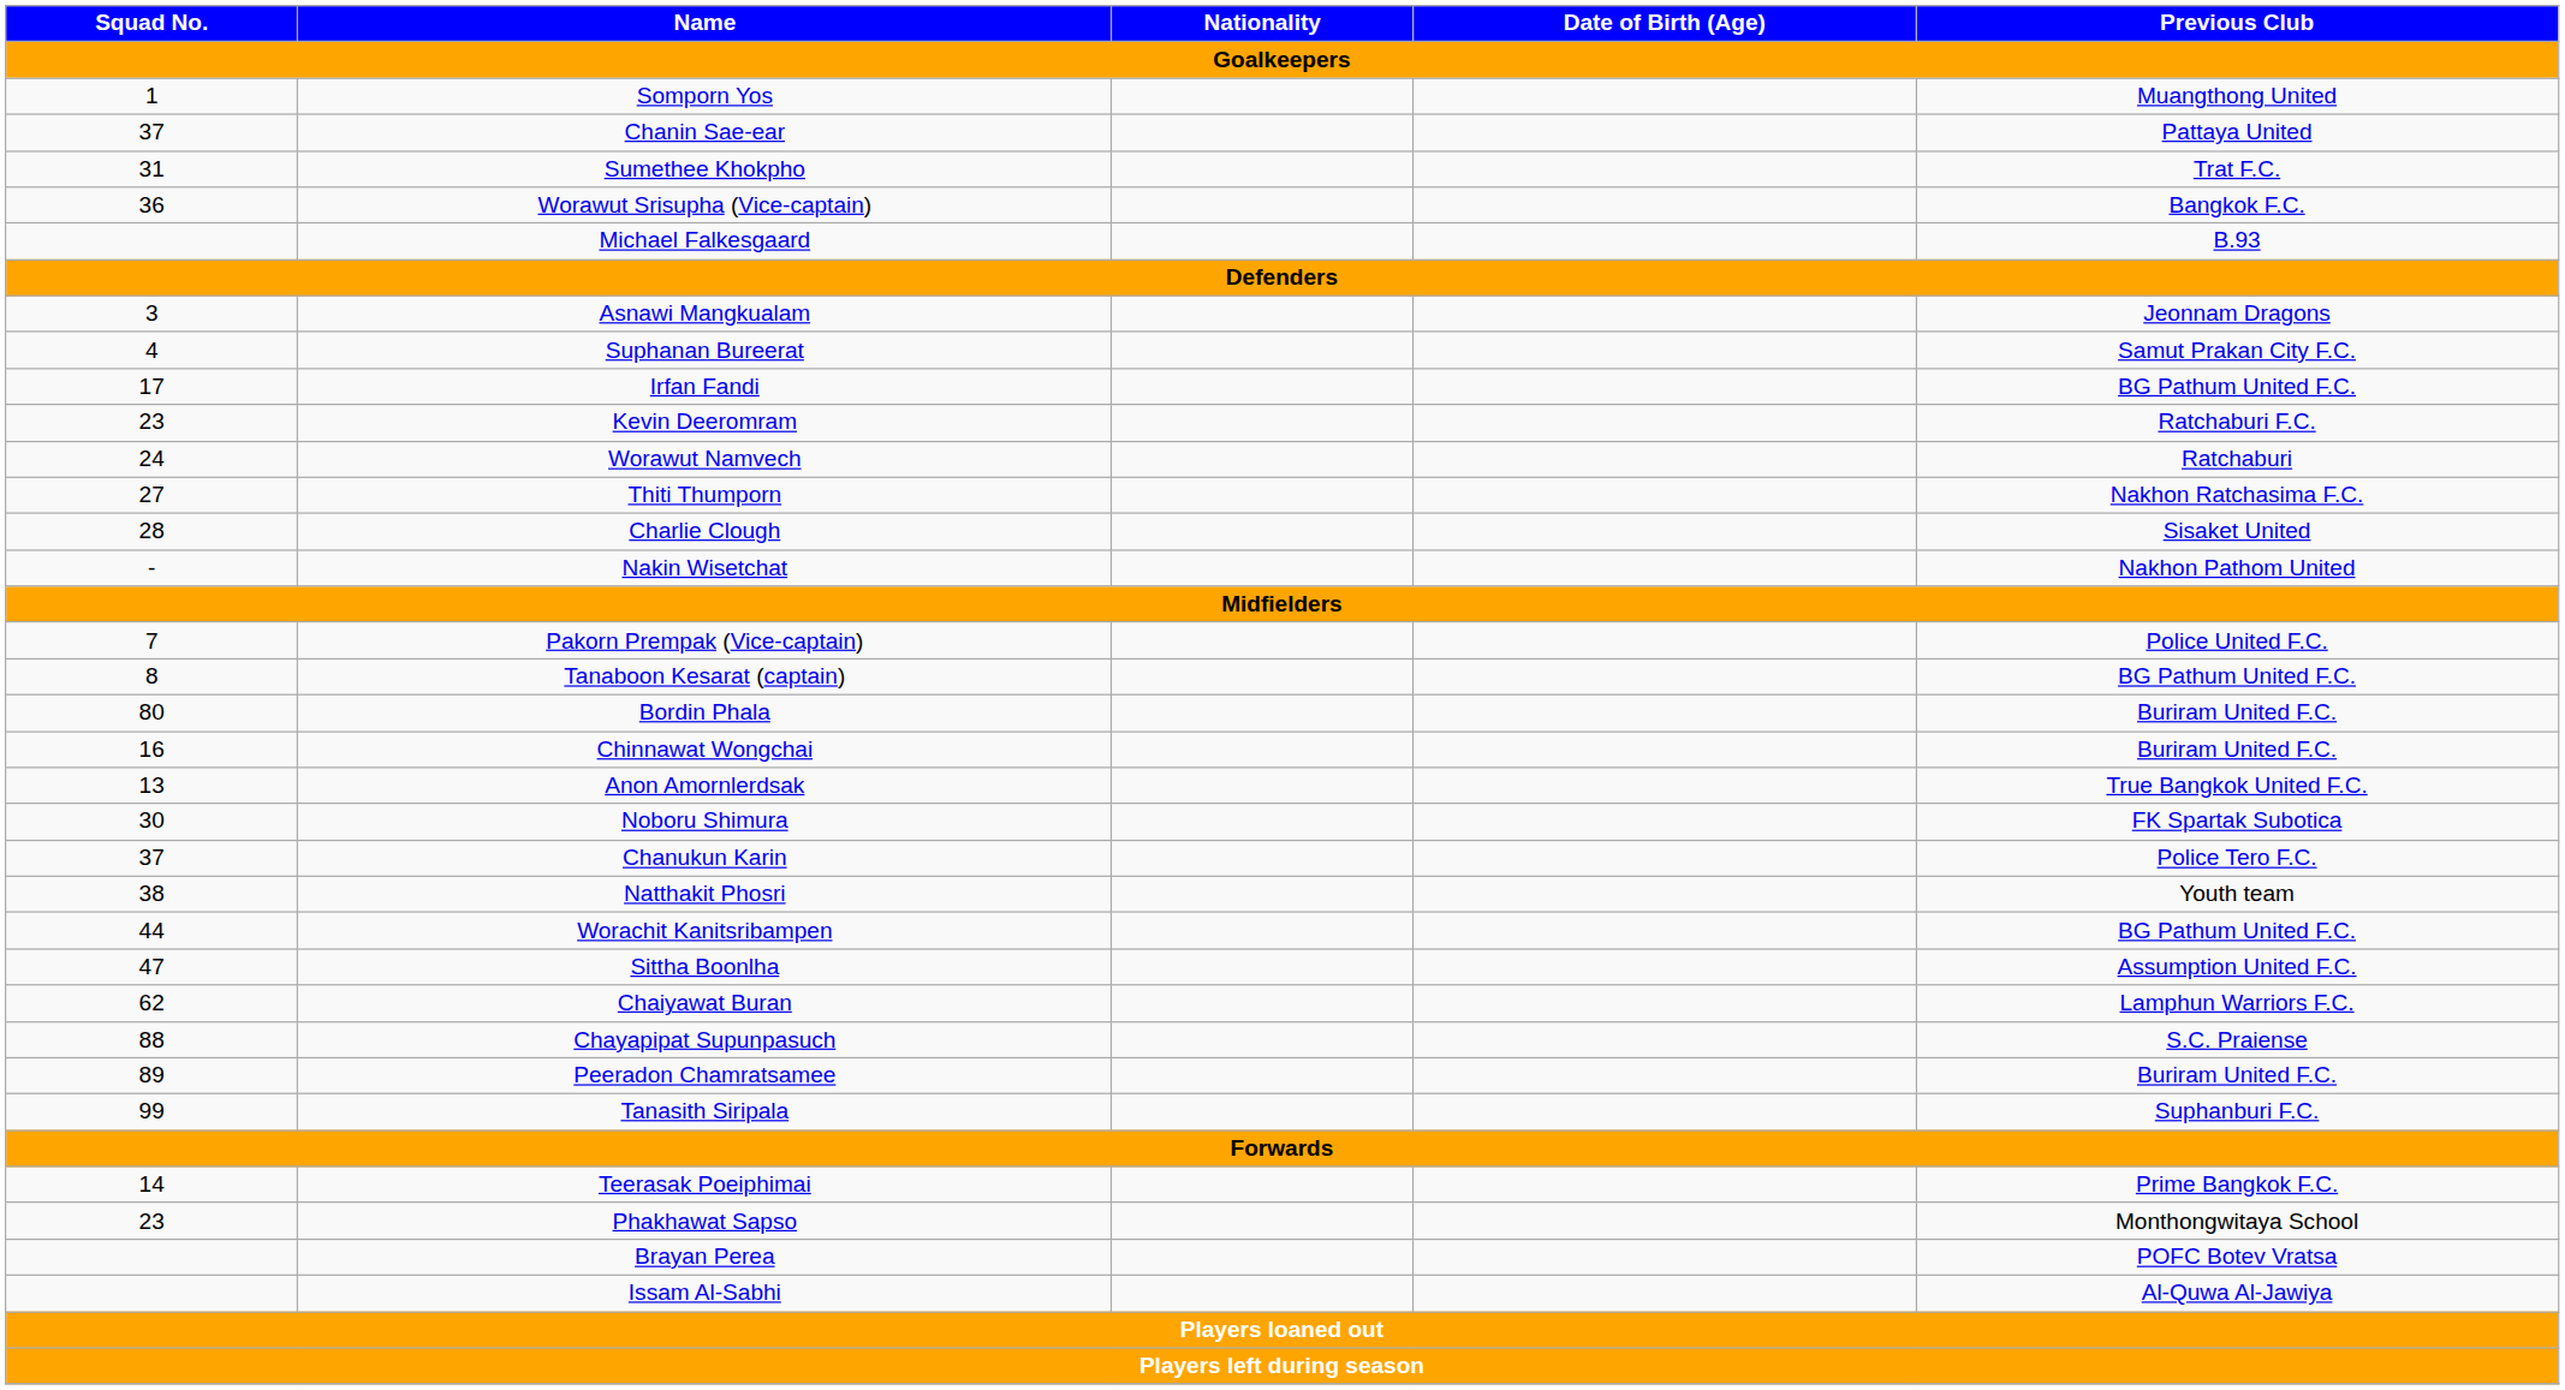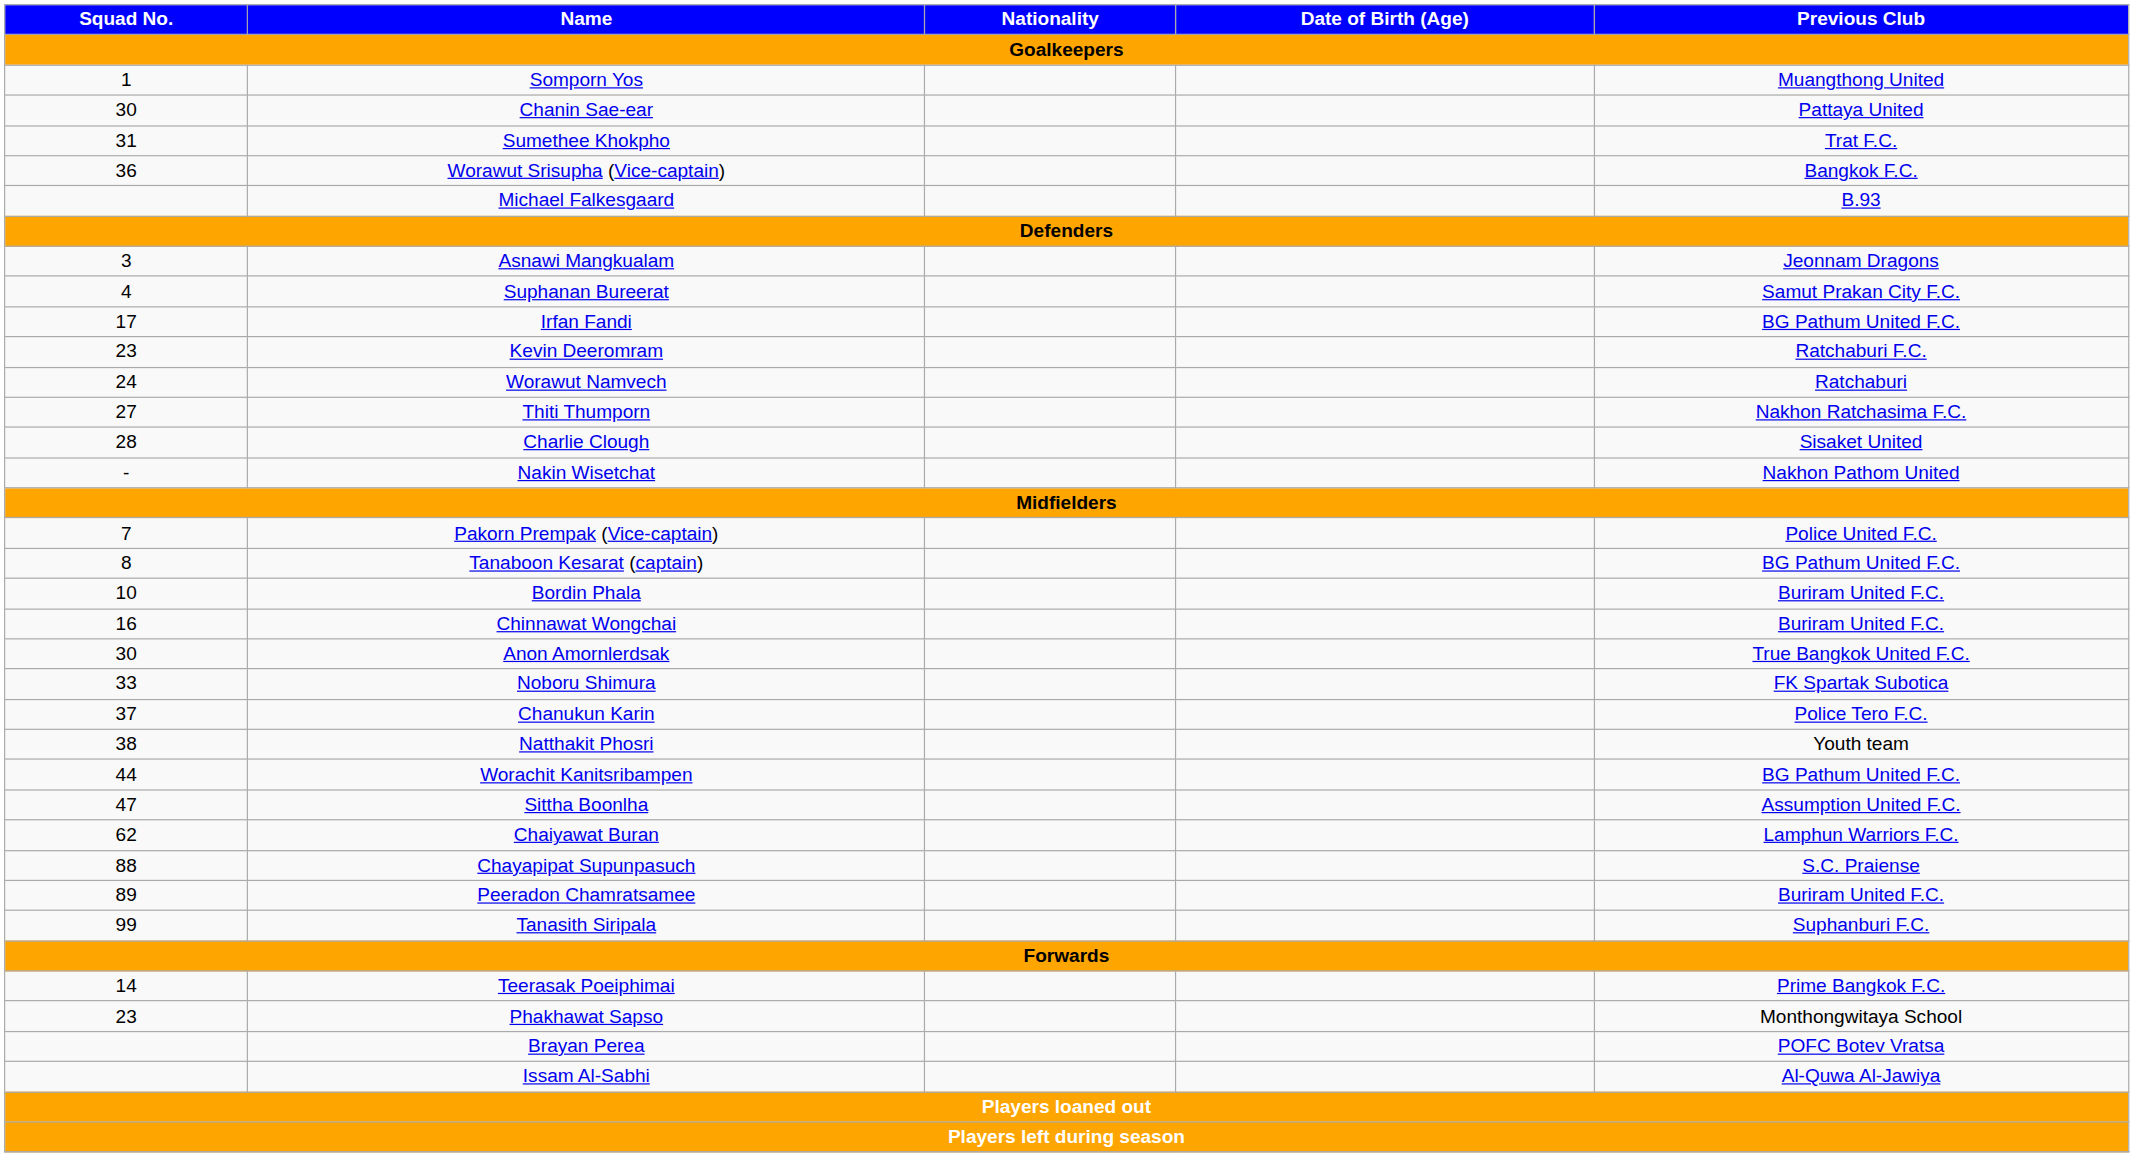 <table class="wikitable" style="text-align:center; font-size:100%; width:90%;">
 <tr>
 <th style="background:blue; color:white; text-align:center;">Squad No.</th>
 <th style="background:blue; color:white; text-align:center;">Name</th>
 <th style="background:blue; color:white; text-align:center;">Nationality</th>
 <th style="background:blue; color:white; text-align:center;">Date of Birth (Age)</th>
 <th style="background:blue; color:white; text-align:center;">Previous Club</th>
 </tr>
 <tr>
 <th colspan="8" style="background:orange; color:black; text-align:center">Goalkeepers</th>
 </tr>
 <tr>
 <td>1</td>
 <td><a href='#'>Somporn Yos</a></td>
 <td></td>
 <td></td>
 <td> <a href='#'>Muangthong United</a></td>
 </tr>
 <tr>
-<td>37</td>
+<td>30</td>
 <td><a href='#'>Chanin Sae-ear</a></td>
 <td></td>
 <td></td>
 <td> <a href='#'>Pattaya United</a></td>
 </tr>
 <tr>
 <td>31</td>
 <td><a href='#'>Sumethee Khokpho</a></td>
 <td></td>
 <td></td>
 <td> <a href='#'>Trat F.C.</a></td>
 </tr>
 <tr>
 <td>36</td>
 <td><a href='#'>Worawut Srisupha</a> (<a href='#'>Vice-captain</a>)</td>
 <td></td>
 <td></td>
 <td> <a href='#'>Bangkok F.C.</a></td>
 </tr>
 <tr>
 <td></td>
 <td><a href='#'>Michael Falkesgaard</a></td>
 <td></td>
 <td></td>
 <td> <a href='#'>B.93</a></td>
 </tr>
 <tr>
 <th colspan="8" style="background:orange; color:black; text-align:center">Defenders</th>
 </tr>
 <tr>
 <td>3</td>
 <td><a href='#'>Asnawi Mangkualam</a></td>
 <td></td>
 <td></td>
 <td> <a href='#'>Jeonnam Dragons</a></td>
 </tr>
 <tr>
 <td>4</td>
 <td><a href='#'>Suphanan Bureerat</a></td>
 <td></td>
 <td></td>
 <td> <a href='#'>Samut Prakan City F.C.</a></td>
 </tr>
 <tr>
 <td>17</td>
 <td><a href='#'>Irfan Fandi</a></td>
 <td></td>
 <td></td>
 <td> <a href='#'>BG Pathum United F.C.</a></td>
 </tr>
 <tr>
 <td>23</td>
 <td><a href='#'>Kevin Deeromram</a></td>
 <td></td>
 <td></td>
 <td> <a href='#'>Ratchaburi F.C.</a></td>
 </tr>
 <tr>
 <td>24</td>
 <td><a href='#'>Worawut Namvech</a></td>
 <td></td>
 <td></td>
 <td> <a href='#'>Ratchaburi</a></td>
 </tr>
 <tr>
 <td>27</td>
 <td><a href='#'>Thiti Thumporn</a></td>
 <td></td>
 <td></td>
 <td> <a href='#'>Nakhon Ratchasima F.C.</a></td>
 </tr>
 <tr>
 <td>28</td>
 <td><a href='#'>Charlie Clough</a></td>
 <td></td>
 <td></td>
 <td> <a href='#'>Sisaket United</a></td>
 </tr>
 <tr>
 <td>-</td>
 <td><a href='#'>Nakin Wisetchat</a></td>
 <td></td>
 <td></td>
 <td> <a href='#'>Nakhon Pathom United</a></td>
 </tr>
 <tr>
 <th colspan="8" style="background:orange; color:black; text-align:center">Midfielders</th>
 </tr>
 <tr>
 <td>7</td>
 <td><a href='#'>Pakorn Prempak</a> (<a href='#'>Vice-captain</a>)</td>
 <td></td>
 <td></td>
 <td> <a href='#'>Police United F.C.</a></td>
 </tr>
 <tr>
 <td>8</td>
 <td><a href='#'>Tanaboon Kesarat</a> (<a href='#'>captain</a>)</td>
 <td></td>
 <td></td>
 <td> <a href='#'>BG Pathum United F.C.</a></td>
 </tr>
 <tr>
-<td>80</td>
+<td>10</td>
 <td><a href='#'>Bordin Phala</a></td>
 <td></td>
 <td></td>
 <td> <a href='#'>Buriram United F.C.</a></td>
 </tr>
 <tr>
 <td>16</td>
 <td><a href='#'>Chinnawat Wongchai</a></td>
 <td></td>
 <td></td>
 <td> <a href='#'>Buriram United F.C.</a></td>
 </tr>
 <tr>
-<td>13</td>
+<td>30</td>
 <td><a href='#'>Anon Amornlerdsak</a></td>
 <td></td>
 <td></td>
 <td> <a href='#'>True Bangkok United F.C.</a></td>
 </tr>
 <tr>
-<td>30</td>
+<td>33</td>
 <td><a href='#'>Noboru Shimura</a></td>
 <td></td>
 <td></td>
 <td> <a href='#'>FK Spartak Subotica</a></td>
 </tr>
 <tr>
 <td>37</td>
 <td><a href='#'>Chanukun Karin</a></td>
 <td></td>
 <td></td>
 <td> <a href='#'>Police Tero F.C.</a></td>
 </tr>
 <tr>
 <td>38</td>
 <td><a href='#'>Natthakit Phosri</a></td>
 <td></td>
 <td></td>
 <td>Youth team</td>
 </tr>
 <tr>
 <td>44</td>
 <td><a href='#'>Worachit Kanitsribampen</a></td>
 <td></td>
 <td></td>
 <td> <a href='#'>BG Pathum United F.C.</a></td>
 </tr>
 <tr>
 <td>47</td>
 <td><a href='#'>Sittha Boonlha</a></td>
 <td></td>
 <td></td>
 <td> <a href='#'>Assumption United F.C.</a></td>
 </tr>
 <tr>
 <td>62</td>
 <td><a href='#'>Chaiyawat Buran</a></td>
 <td></td>
 <td></td>
 <td> <a href='#'>Lamphun Warriors F.C.</a></td>
 </tr>
 <tr>
 <td>88</td>
 <td><a href='#'>Chayapipat Supunpasuch</a></td>
 <td></td>
 <td></td>
 <td> <a href='#'>S.C. Praiense</a></td>
 </tr>
 <tr>
 <td>89</td>
 <td><a href='#'>Peeradon Chamratsamee</a></td>
 <td></td>
 <td></td>
 <td> <a href='#'>Buriram United F.C.</a></td>
 </tr>
 <tr>
 <td>99</td>
 <td><a href='#'>Tanasith Siripala</a></td>
 <td></td>
 <td></td>
 <td> <a href='#'>Suphanburi F.C.</a></td>
 </tr>
 <tr>
 <th colspan="8" style="background:orange; color:black; text-align:center">Forwards</th>
 </tr>
 <tr>
 <td>14</td>
 <td><a href='#'>Teerasak Poeiphimai</a></td>
 <td></td>
 <td></td>
 <td> <a href='#'>Prime Bangkok F.C.</a></td>
 </tr>
 <tr>
 <td>23</td>
 <td><a href='#'>Phakhawat Sapso</a></td>
 <td></td>
 <td></td>
 <td> Monthongwitaya School</td>
 </tr>
 <tr>
 <td></td>
 <td><a href='#'>Brayan Perea</a></td>
 <td></td>
 <td></td>
 <td> <a href='#'>POFC Botev Vratsa</a></td>
 </tr>
 <tr>
 <td></td>
 <td><a href='#'>Issam Al-Sabhi</a></td>
 <td></td>
 <td></td>
 <td> <a href='#'>Al-Quwa Al-Jawiya</a></td>
 </tr>
 <tr>
 <th colspan="8" style="background:orange; color:white; text-align:center">Players loaned out</th>
 </tr>
 <tr>
 <th colspan="8" style="background:orange; color:white; text-align:center">Players left during season</th>
 </tr>
 <tr>
 </tr>
 </table>
